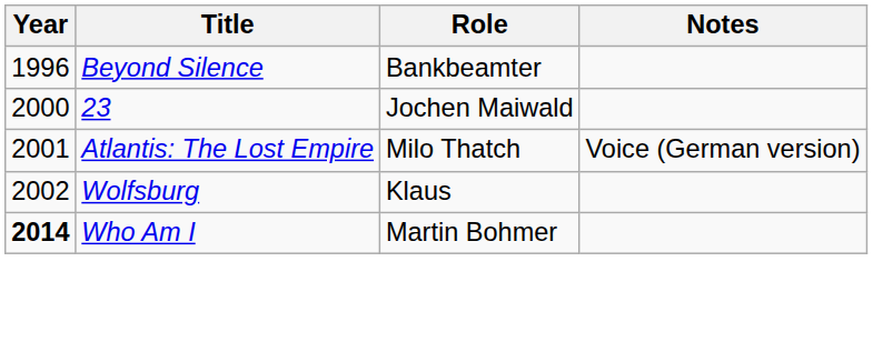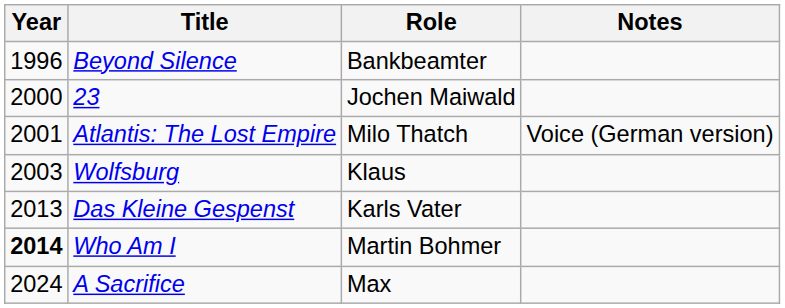 <table class="wikitable sortable">
 <tr>
 <th>Year</th>
 <th>Title</th>
 <th>Role</th>
 <th class="unsortable">Notes</th>
 </tr>
 <tr>
 <td>1996</td>
 <td><em><a href='#'>Beyond Silence</a></em></td>
 <td>Bankbeamter</td>
 <td></td>
 </tr>
 <tr>
 <td>2000</td>
 <td><em><a href='#'>23</a></em></td>
 <td>Jochen Maiwald</td>
 <td></td>
 </tr>
 <tr>
 <td>2001</td>
 <td><em><a href='#'>Atlantis: The Lost Empire</a></em></td>
 <td>Milo Thatch</td>
 <td>Voice (German version)</td>
 </tr>
 <tr>
-<td>2002</td>
+<td>2003</td>
 <td><em><a href='#'>Wolfsburg</a></em></td>
 <td>Klaus</td>
+<td></td>
+</tr>
+<tr>
+<td>2013</td>
+<td><em><a href='#'>Das Kleine Gespenst</a></em></td>
+<td>Karls Vater</td>
 <td></td>
 </tr>
 <tr>
 <td><strong>2014</strong></td>
 <td><em><a href='#'>Who Am I</a></em></td>
 <td>Martin Bohmer</td>
 <td></td>
 </tr>
+<tr>
+<td>2024</td>
+<td><em><a href='#'>A Sacrifice</a></em></td>
+<td>Max</td>
+<td></td>
+</tr>
 </table>
